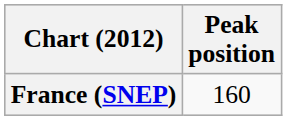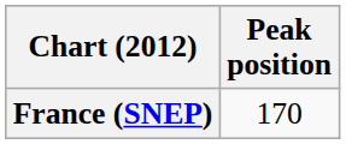 <table class="wikitable sortable plainrowheaders">
 <tr>
 <th scope="col">Chart (2012)</th>
 <th scope="col">Peak<br>position</th>
 </tr>
 <tr>
 <th scope="row">France (<a href='#'>SNEP</a>)</th>
-<td style="text-align:center;">160</td>
+<td style="text-align:center;">170</td>
 </tr>
 </table>
